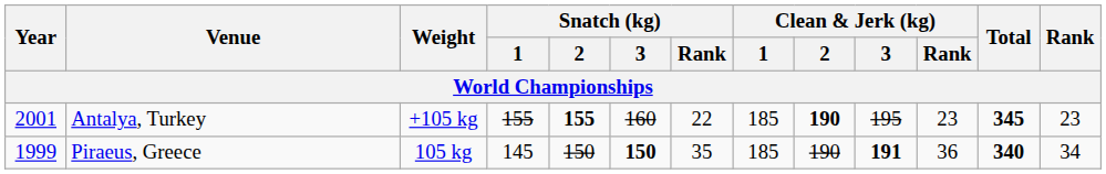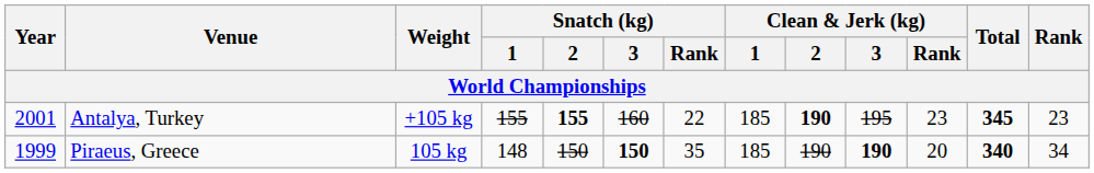 <table class = "wikitable" style="text-align:center;">
 <tr>
 <th rowspan=2 width=40>Year</th>
 <th rowspan=2 width=250>Venue</th>
 <th rowspan=2 width=60>Weight</th>
 <th colspan=4>Snatch (kg)</th>
 <th colspan=4>Clean & Jerk (kg)</th>
 <th rowspan=2 width=40>Total</th>
 <th rowspan=2 width=40>Rank</th>
 </tr>
 <tr>
 <th width=40>1</th>
 <th width=40>2</th>
 <th width=40>3</th>
 <th width=40>Rank</th>
 <th width=40>1</th>
 <th width=40>2</th>
 <th width=40>3</th>
 <th width=40>Rank</th>
 </tr>
 <tr>
 <th colspan=13><a href='#'>World Championships</a></th>
 </tr>
 <tr>
 <td><a href='#'>2001</a></td>
 <td align=left> <a href='#'>Antalya</a>, Turkey</td>
 <td><a href='#'>+105 kg</a></td>
 <td><s>155</s></td>
 <td><strong>155</strong></td>
 <td><s>160</s></td>
 <td>22</td>
 <td>185</td>
 <td><strong>190</strong></td>
 <td><s>195</s></td>
 <td>23</td>
 <td><strong>345</strong></td>
 <td>23</td>
 </tr>
 <tr>
 <td><a href='#'>1999</a></td>
 <td align=left> <a href='#'>Piraeus</a>, Greece</td>
 <td><a href='#'>105 kg</a></td>
-<td>145</td>
+<td>148</td>
 <td><s>150</s></td>
 <td><strong>150</strong></td>
 <td>35</td>
 <td>185</td>
 <td><s>190</s></td>
-<td><strong>191</strong></td>
-<td>36</td>
+<td><strong>190</strong></td>
+<td>20</td>
 <td><strong>340</strong></td>
 <td>34</td>
 </tr>
 </table>
